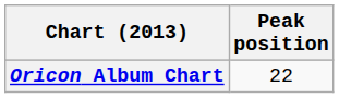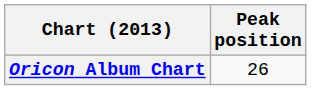 <table class="wikitable sortable plainrowheaders">
 <tr>
 <th scope="col">Chart (2013)</th>
 <th scope="col">Peak<br>position</th>
 </tr>
 <tr>
 <th scope="row"><a href='#'><em>Oricon</em> Album Chart</a></th>
-<td align="center">22</td>
+<td align="center">26</td>
 </tr>
 </table>
